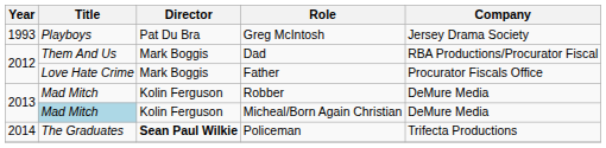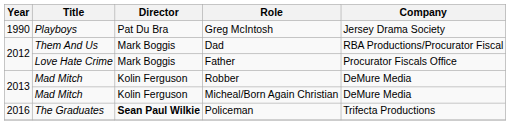 <table class="wikitable sortable">
 <tr>
 <th>Year</th>
 <th>Title</th>
 <th>Director</th>
 <th>Role</th>
 <th class="unsortable">Company</th>
 </tr>
 <tr>
-<td>1993</td>
+<td>1990</td>
 <td><em>Playboys</em></td>
 <td>Pat Du Bra</td>
 <td>Greg McIntosh</td>
 <td>Jersey Drama Society</td>
 </tr>
 <tr>
 <td rowspan="2">2012</td>
 <td><em>Them And Us</em></td>
 <td>Mark Boggis</td>
 <td>Dad</td>
 <td>RBA Productions/Procurator Fiscal</td>
 </tr>
 <tr>
 <td><em>Love Hate Crime</em></td>
 <td>Mark Boggis</td>
 <td>Father</td>
 <td>Procurator Fiscals Office</td>
 </tr>
 <tr>
 <td rowspan="2">2013</td>
 <td><em>Mad Mitch</em></td>
 <td>Kolin Ferguson</td>
 <td>Robber</td>
 <td>DeMure Media</td>
 </tr>
 <tr>
-<td style="background: lightblue;"><em>Mad Mitch</em></td>
+<td><em>Mad Mitch</em></td>
 <td>Kolin Ferguson</td>
 <td>Micheal/Born Again Christian</td>
 <td>DeMure Media</td>
 </tr>
 <tr>
-<td>2014</td>
+<td>2016</td>
 <td><em>The Graduates</em></td>
 <td><strong>Sean Paul Wilkie</strong></td>
 <td>Policeman</td>
 <td>Trifecta Productions</td>
 </tr>
 <tr>
 </tr>
 </table>
